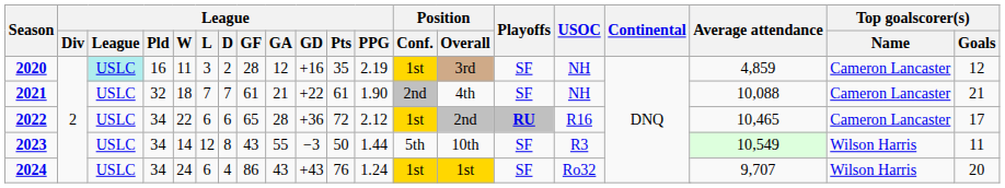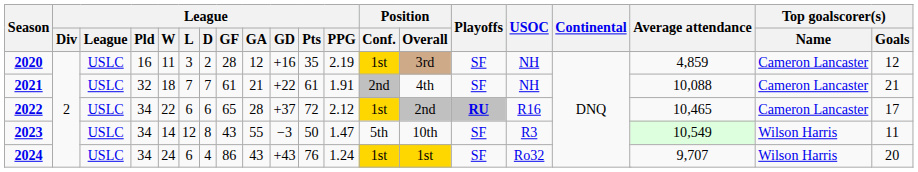 <table class="wikitable" style="font-size:90%; text-align:center;">
 <tr style="background:#f0f6ff;">
 <th rowspan=2>Season</th>
 <th colspan=11>League</th>
 <th colspan=2>Position</th>
 <th rowspan=2>Playoffs</th>
 <th rowspan=2><a href='#'>USOC</a></th>
 <th rowspan=2 colspan=2><a href='#'>Continental</a></th>
 <th rowspan=2>Average attendance</th>
 <th colspan=2>Top goalscorer(s)</th>
 </tr>
 <tr>
 <th>Div</th>
 <th>League</th>
 <th>Pld</th>
 <th>W</th>
 <th>L</th>
 <th>D</th>
 <th>GF</th>
 <th>GA</th>
 <th>GD</th>
 <th>Pts</th>
 <th>PPG</th>
 <th>Conf.</th>
 <th>Overall</th>
 <th>Name</th>
 <th>Goals</th>
 </tr>
 <tr>
 <td><strong><a href='#'>2020</a></strong></td>
 <td rowspan=5>2</td>
-<td style="background: paleturquoise;"><a href='#'>USLC</a></td>
+<td><a href='#'>USLC</a></td>
 <td>16</td>
 <td>11</td>
 <td>3</td>
 <td>2</td>
 <td>28</td>
 <td>12</td>
 <td>+16</td>
 <td>35</td>
 <td>2.19</td>
 <td bgcolor=gold>1st</td>
 <td bgcolor=CFAA88>3rd</td>
 <td><a href='#'>SF</a></td>
 <td><a href='#'>NH</a></td>
 <td colspan=2 rowspan=5>DNQ</td>
 <td>4,859</td>
 <td align="left"> <a href='#'>Cameron Lancaster</a></td>
 <td>12</td>
 </tr>
 <tr>
 <td><strong><a href='#'>2021</a></strong></td>
 <td><a href='#'>USLC</a></td>
 <td>32</td>
 <td>18</td>
 <td>7</td>
 <td>7</td>
 <td>61</td>
 <td>21</td>
 <td>+22</td>
 <td>61</td>
-<td>1.90</td>
+<td>1.91</td>
 <td bgcolor=silver>2nd</td>
 <td>4th</td>
 <td><a href='#'>SF</a></td>
 <td><a href='#'>NH</a></td>
 <td>10,088</td>
 <td align="left"> <a href='#'>Cameron Lancaster</a></td>
 <td>21</td>
 </tr>
 <tr>
 <td><strong><a href='#'>2022</a></strong></td>
 <td><a href='#'>USLC</a></td>
 <td>34</td>
 <td>22</td>
 <td>6</td>
 <td>6</td>
 <td>65</td>
 <td>28</td>
-<td>+36</td>
+<td>+37</td>
 <td>72</td>
 <td>2.12</td>
 <td bgcolor=gold>1st</td>
 <td bgcolor=silver>2nd</td>
 <td bgcolor=silver><strong><a href='#'>RU</a></strong></td>
 <td><a href='#'>R16</a></td>
 <td>10,465</td>
 <td align="left"> <a href='#'>Cameron Lancaster</a></td>
 <td>17</td>
 </tr>
 <tr>
 <td><strong><a href='#'>2023</a></strong></td>
 <td><a href='#'>USLC</a></td>
 <td>34</td>
 <td>14</td>
 <td>12</td>
 <td>8</td>
 <td>43</td>
 <td>55</td>
 <td>−3</td>
 <td>50</td>
-<td>1.44</td>
+<td>1.47</td>
 <td>5th</td>
 <td>10th</td>
 <td><a href='#'>SF</a></td>
 <td><a href='#'>R3</a></td>
 <td style="background:#dfd;">10,549</td>
 <td align="left"> <a href='#'>Wilson Harris</a></td>
 <td>11</td>
 </tr>
 <tr>
 <td><strong><a href='#'>2024</a></strong></td>
 <td><a href='#'>USLC</a></td>
 <td>34</td>
 <td>24</td>
 <td>6</td>
 <td>4</td>
 <td>86</td>
 <td>43</td>
 <td>+43</td>
 <td>76</td>
 <td>1.24</td>
 <td bgcolor=gold>1st</td>
 <td bgcolor=gold>1st</td>
 <td><a href='#'>SF</a></td>
 <td><a href='#'>Ro32</a></td>
 <td>9,707</td>
 <td align="left"> <a href='#'>Wilson Harris</a></td>
 <td>20</td>
 </tr>
 </table>
